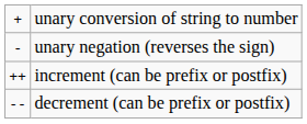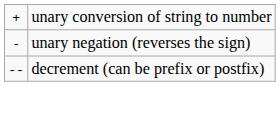 <table class="wikitable">
 <tr>
 <td align="center"><code>+</code></td>
 <td>unary conversion of string to number</td>
 </tr>
 <tr>
 <td align="center"><code>-</code></td>
 <td>unary negation (reverses the sign)</td>
 </tr>
 <tr>
-<td align="center"><code>++</code></td>
-<td>increment (can be prefix or postfix)</td>
-</tr>
-<tr>
 <td align="center"><code>--</code></td>
 <td>decrement (can be prefix or postfix)</td>
 </tr>
 </table>
